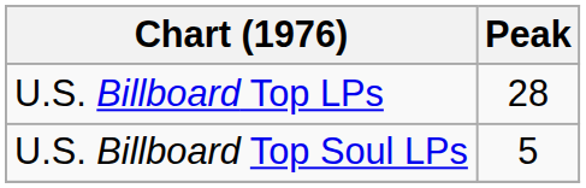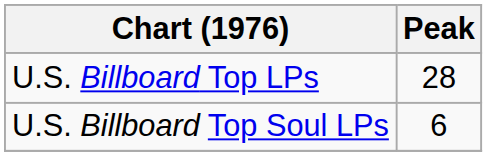 <table class="wikitable">
 <tr>
 <th>Chart (1976)</th>
 <th>Peak<br></th>
 </tr>
 <tr>
 <td>U.S. <a href='#'><em>Billboard</em> Top LPs</a></td>
 <td align="center">28</td>
 </tr>
 <tr>
 <td>U.S. <em>Billboard</em> <a href='#'>Top Soul LPs</a></td>
-<td align="center">5</td>
+<td align="center">6</td>
 </tr>
 <tr>
 </tr>
 </table>
